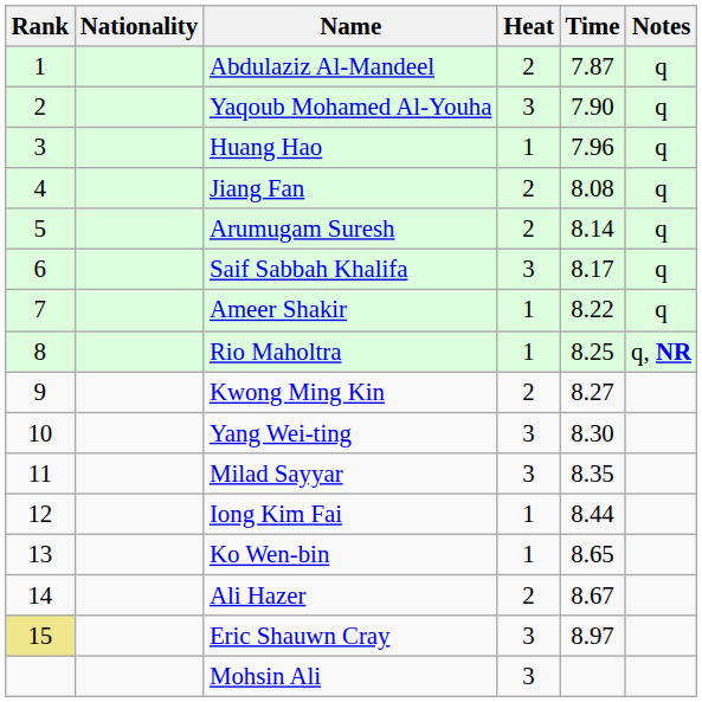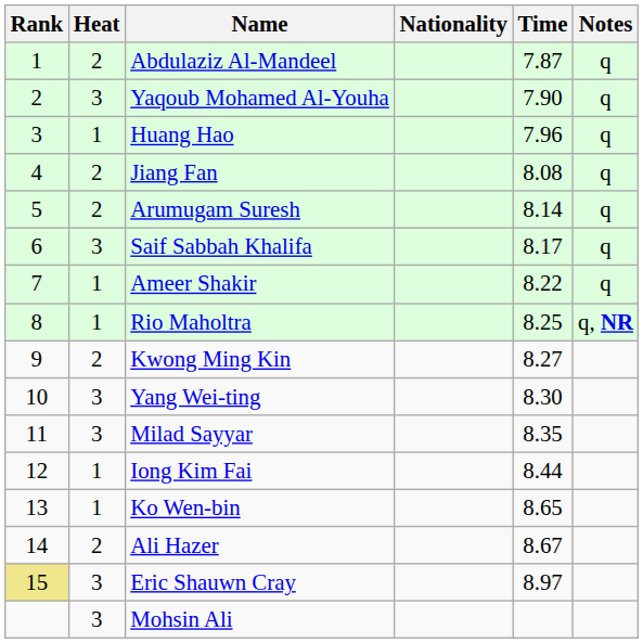 <table class="wikitable sortable" style="text-align:center;font-size:95%">
 <tr>
 <th>Rank</th>
+<th>Heat</th>
+<th>Name</th>
 <th>Nationality</th>
-<th>Name</th>
-<th>Heat</th>
 <th>Time</th>
 <th>Notes</th>
 </tr>
 <tr bgcolor=ddffdd>
 <td>1</td>
+<td>2</td>
+<td align=left><a href='#'>Abdulaziz Al-Mandeel</a></td>
 <td align=left></td>
-<td align=left><a href='#'>Abdulaziz Al-Mandeel</a></td>
-<td>2</td>
 <td>7.87</td>
 <td>q</td>
 </tr>
 <tr bgcolor=ddffdd>
 <td>2</td>
+<td>3</td>
+<td align=left><a href='#'>Yaqoub Mohamed Al-Youha</a></td>
 <td align=left></td>
-<td align=left><a href='#'>Yaqoub Mohamed Al-Youha</a></td>
-<td>3</td>
 <td>7.90</td>
 <td>q</td>
 </tr>
 <tr bgcolor=ddffdd>
 <td>3</td>
+<td>1</td>
+<td align=left><a href='#'>Huang Hao</a></td>
 <td align=left></td>
-<td align=left><a href='#'>Huang Hao</a></td>
-<td>1</td>
 <td>7.96</td>
 <td>q</td>
 </tr>
 <tr bgcolor=ddffdd>
 <td>4</td>
+<td>2</td>
+<td align=left><a href='#'>Jiang Fan</a></td>
 <td align=left></td>
-<td align=left><a href='#'>Jiang Fan</a></td>
-<td>2</td>
 <td>8.08</td>
 <td>q</td>
 </tr>
 <tr bgcolor=ddffdd>
 <td>5</td>
+<td>2</td>
+<td align=left><a href='#'>Arumugam Suresh</a></td>
 <td align=left></td>
-<td align=left><a href='#'>Arumugam Suresh</a></td>
-<td>2</td>
 <td>8.14</td>
 <td>q</td>
 </tr>
 <tr bgcolor=ddffdd>
 <td>6</td>
+<td>3</td>
+<td align=left><a href='#'>Saif Sabbah Khalifa</a></td>
 <td align=left></td>
-<td align=left><a href='#'>Saif Sabbah Khalifa</a></td>
-<td>3</td>
 <td>8.17</td>
 <td>q</td>
 </tr>
 <tr bgcolor=ddffdd>
 <td>7</td>
+<td>1</td>
+<td align=left><a href='#'>Ameer Shakir</a></td>
 <td align=left></td>
-<td align=left><a href='#'>Ameer Shakir</a></td>
-<td>1</td>
 <td>8.22</td>
 <td>q</td>
 </tr>
 <tr bgcolor=ddffdd>
 <td>8</td>
+<td>1</td>
+<td align=left><a href='#'>Rio Maholtra</a></td>
 <td align=left></td>
-<td align=left><a href='#'>Rio Maholtra</a></td>
-<td>1</td>
 <td>8.25</td>
 <td>q, <strong><a href='#'>NR</a></strong></td>
 </tr>
 <tr>
 <td>9</td>
+<td>2</td>
+<td align=left><a href='#'>Kwong Ming Kin</a></td>
 <td align=left></td>
-<td align=left><a href='#'>Kwong Ming Kin</a></td>
-<td>2</td>
 <td>8.27</td>
 <td></td>
 </tr>
 <tr>
 <td>10</td>
+<td>3</td>
+<td align=left><a href='#'>Yang Wei-ting</a></td>
 <td align=left></td>
-<td align=left><a href='#'>Yang Wei-ting</a></td>
-<td>3</td>
 <td>8.30</td>
 <td></td>
 </tr>
 <tr>
 <td>11</td>
+<td>3</td>
+<td align=left><a href='#'>Milad Sayyar</a></td>
 <td align=left></td>
-<td align=left><a href='#'>Milad Sayyar</a></td>
-<td>3</td>
 <td>8.35</td>
 <td></td>
 </tr>
 <tr>
 <td>12</td>
+<td>1</td>
+<td align=left><a href='#'>Iong Kim Fai</a></td>
 <td align=left></td>
-<td align=left><a href='#'>Iong Kim Fai</a></td>
-<td>1</td>
 <td>8.44</td>
 <td></td>
 </tr>
 <tr>
 <td>13</td>
+<td>1</td>
+<td align=left><a href='#'>Ko Wen-bin</a></td>
 <td align=left></td>
-<td align=left><a href='#'>Ko Wen-bin</a></td>
-<td>1</td>
 <td>8.65</td>
 <td></td>
 </tr>
 <tr>
 <td>14</td>
+<td>2</td>
+<td align=left><a href='#'>Ali Hazer</a></td>
 <td align=left></td>
-<td align=left><a href='#'>Ali Hazer</a></td>
-<td>2</td>
 <td>8.67</td>
 <td></td>
 </tr>
 <tr>
 <td style="background: khaki;">15</td>
+<td>3</td>
+<td align=left><a href='#'>Eric Shauwn Cray</a></td>
 <td align=left></td>
-<td align=left><a href='#'>Eric Shauwn Cray</a></td>
-<td>3</td>
 <td>8.97</td>
 <td></td>
 </tr>
 <tr>
 <td></td>
+<td>3</td>
+<td align=left><a href='#'>Mohsin Ali</a></td>
 <td align=left></td>
-<td align=left><a href='#'>Mohsin Ali</a></td>
-<td>3</td>
 <td></td>
 <td></td>
 </tr>
 </table>
